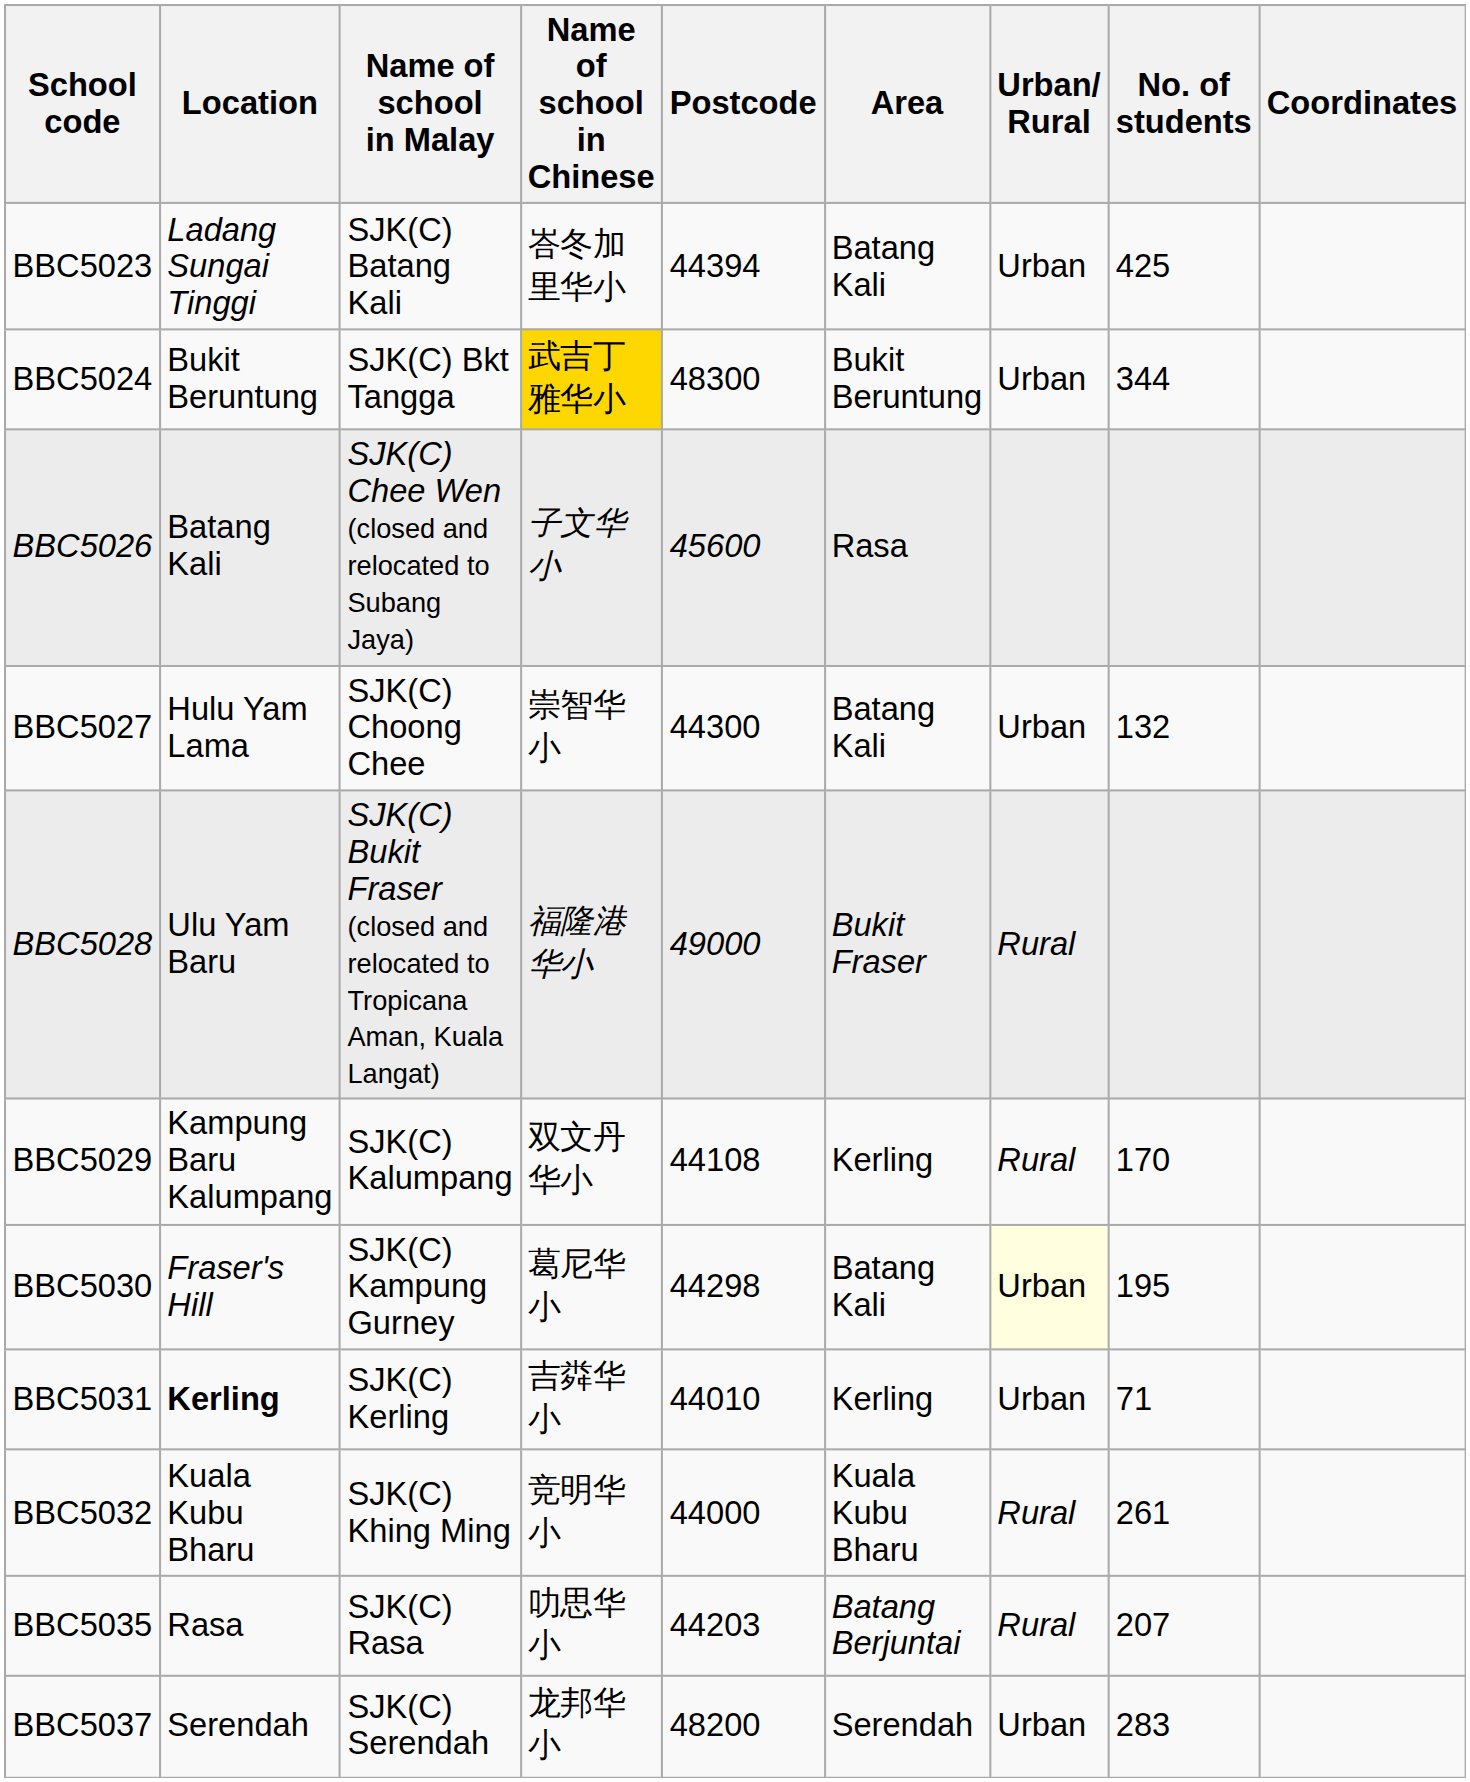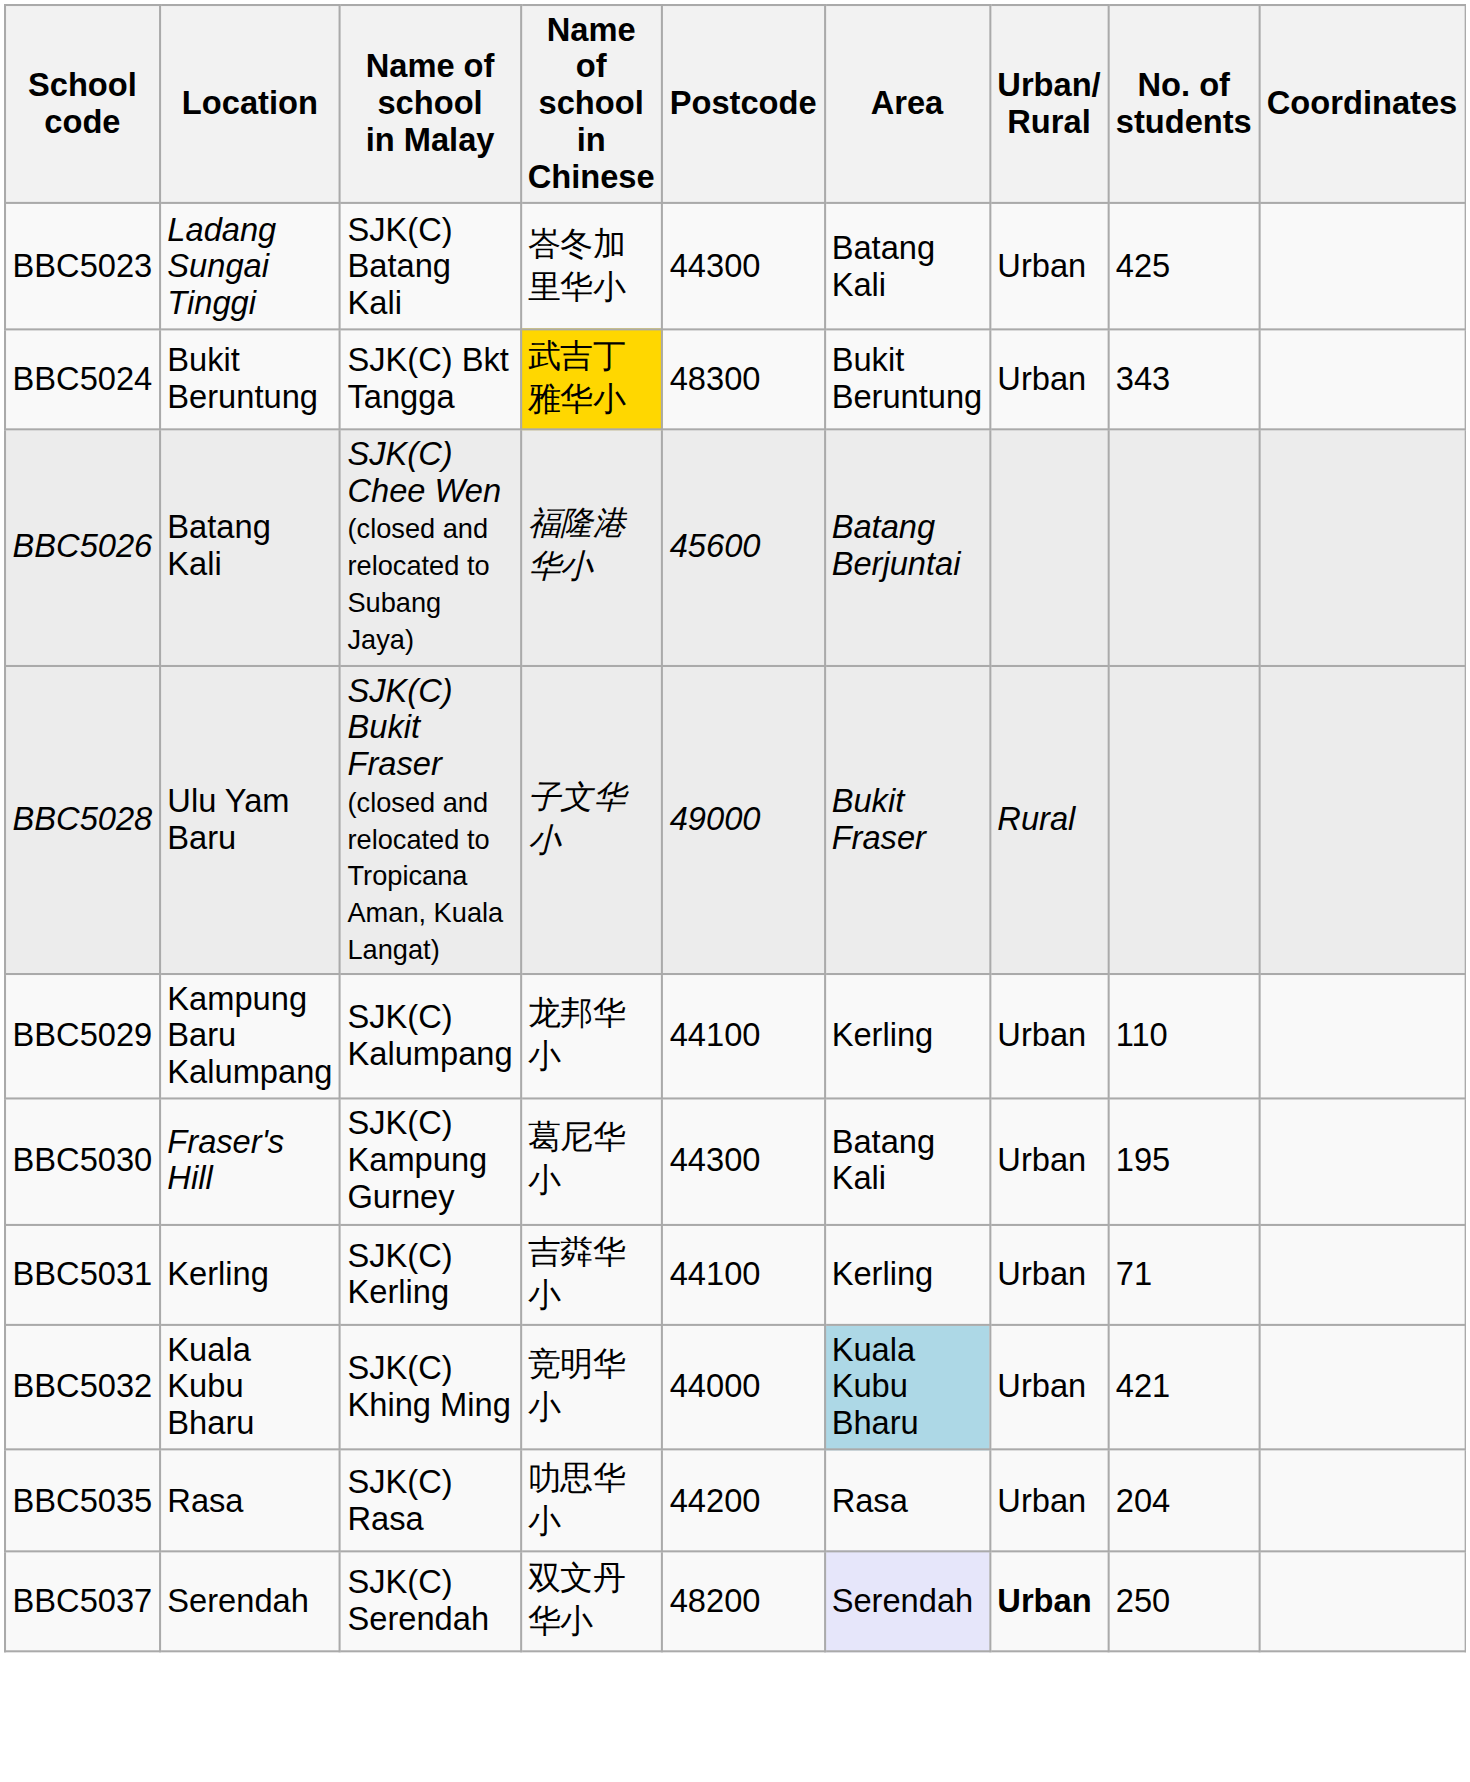 <table class="wikitable sortable">
 <tr>
 <th>School<br>code</th>
 <th>Location</th>
 <th>Name of school<br>in Malay</th>
 <th>Name of school<br>in Chinese</th>
 <th>Postcode</th>
 <th>Area</th>
 <th>Urban/<br>Rural</th>
 <th>No. of<br>students</th>
 <th>Coordinates</th>
 </tr>
 <tr>
 <td>BBC5023</td>
 <td><em>Ladang Sungai Tinggi</em></td>
 <td>SJK(C) Batang Kali</td>
 <td>峇冬加里华小</td>
-<td>44394</td>
+<td>44300</td>
 <td>Batang Kali</td>
 <td>Urban</td>
 <td>425</td>
 <td></td>
 </tr>
 <tr>
 <td>BBC5024</td>
 <td>Bukit Beruntung</td>
 <td>SJK(C) Bkt Tangga</td>
 <td style="background: gold;">武吉丁雅华小</td>
 <td>48300</td>
 <td>Bukit Beruntung</td>
 <td>Urban</td>
-<td>344</td>
+<td>343</td>
 <td></td>
 </tr>
 <tr bgcolor="#ECECEC">
 <td><em>BBC5026</em></td>
 <td>Batang Kali</td>
 <td><em>SJK(C) Chee Wen</em><br><small>(closed and relocated to Subang Jaya)</small></td>
-<td><em>子文华小</em></td>
+<td><em>福隆港华小</em></td>
 <td><em>45600</em></td>
-<td>Rasa</td>
+<td><em>Batang Berjuntai</em></td>
 <td></td>
 <td></td>
-<td></td>
-</tr>
-<tr>
-<td>BBC5027</td>
-<td>Hulu Yam Lama</td>
-<td>SJK(C) Choong Chee</td>
-<td>崇智华小</td>
-<td>44300</td>
-<td>Batang Kali</td>
-<td>Urban</td>
-<td>132</td>
 <td></td>
 </tr>
 <tr bgcolor=ECECEC>
 <td><em>BBC5028</em></td>
 <td>Ulu Yam Baru</td>
 <td><em>SJK(C) Bukit Fraser</em><br><small>(closed and relocated to Tropicana Aman, Kuala Langat)</small></td>
-<td><em>福隆港华小</em></td>
+<td><em>子文华小</em></td>
 <td><em>49000</em></td>
 <td><em>Bukit Fraser</em></td>
 <td><em>Rural</em></td>
 <td></td>
 <td></td>
 </tr>
 <tr>
 <td>BBC5029</td>
 <td>Kampung Baru Kalumpang</td>
 <td>SJK(C) Kalumpang</td>
-<td>双文丹华小</td>
-<td>44108</td>
+<td>龙邦华小</td>
+<td>44100</td>
 <td>Kerling</td>
-<td><em>Rural</em></td>
-<td>170</td>
+<td>Urban</td>
+<td>110</td>
 <td></td>
 </tr>
 <tr>
 <td>BBC5030</td>
 <td><em>Fraser's Hill</em></td>
 <td>SJK(C) Kampung Gurney</td>
 <td>葛尼华小</td>
-<td>44298</td>
+<td>44300</td>
 <td>Batang Kali</td>
-<td style="background: lightyellow;">Urban</td>
+<td>Urban</td>
 <td>195</td>
 <td></td>
 </tr>
 <tr>
 <td>BBC5031</td>
-<td><strong>Kerling</strong></td>
+<td>Kerling</td>
 <td>SJK(C) Kerling</td>
 <td>吉粦华小</td>
-<td>44010</td>
+<td>44100</td>
 <td>Kerling</td>
 <td>Urban</td>
 <td>71</td>
 <td></td>
 </tr>
 <tr>
 <td>BBC5032</td>
 <td>Kuala Kubu Bharu</td>
 <td>SJK(C) Khing Ming</td>
 <td>竞明华小</td>
 <td>44000</td>
-<td>Kuala Kubu Bharu</td>
-<td><em>Rural</em></td>
-<td>261</td>
+<td style="background: lightblue;">Kuala Kubu Bharu</td>
+<td>Urban</td>
+<td>421</td>
 <td></td>
 </tr>
 <tr>
 <td>BBC5035</td>
 <td>Rasa</td>
 <td>SJK(C) Rasa</td>
 <td>叻思华小</td>
-<td>44203</td>
-<td><em>Batang Berjuntai</em></td>
-<td><em>Rural</em></td>
-<td>207</td>
+<td>44200</td>
+<td>Rasa</td>
+<td>Urban</td>
+<td>204</td>
 <td></td>
 </tr>
 <tr>
 <td>BBC5037</td>
 <td>Serendah</td>
 <td>SJK(C) Serendah</td>
-<td>龙邦华小</td>
+<td>双文丹华小</td>
 <td>48200</td>
-<td>Serendah</td>
-<td>Urban</td>
-<td>283</td>
+<td style="background: lavender;">Serendah</td>
+<td><strong>Urban</strong></td>
+<td>250</td>
 <td></td>
 </tr>
 </table>
